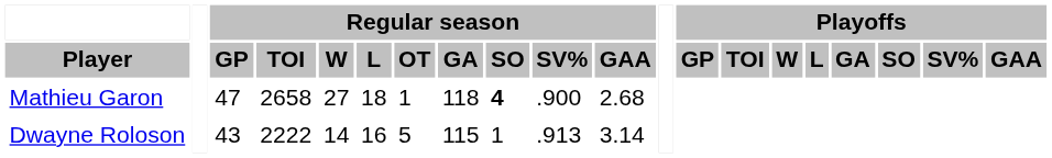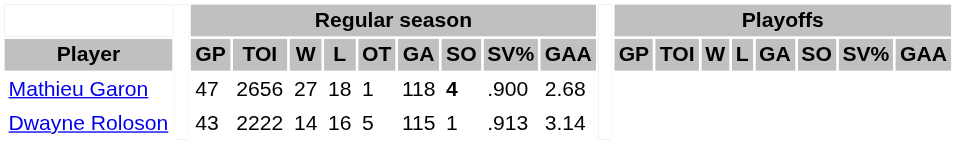 <table BORDER="0" CELLPADDING="3" CELLSPACING="2" ID="Table1">
 <tr ALIGN="center" bgcolor="#c0c0c0">
 <th ALIGN="center" colspan="1" bgcolor="#ffffff"> </th>
 <th ALIGN="center" rowspan="99" bgcolor="#ffffff"> </th>
 <th ALIGN="center" colspan="9">Regular season</th>
 <th ALIGN="center" rowspan="99" bgcolor="#ffffff"> </th>
 <th ALIGN="center" colspan="8">Playoffs</th>
 </tr>
 <tr ALIGN="center" bgcolor="#c0c0c0">
 <th ALIGN="center">Player</th>
 <th ALIGN="center">GP</th>
 <th ALIGN="center">TOI</th>
 <th ALIGN="center">W</th>
 <th ALIGN="center">L</th>
 <th ALIGN="center">OT</th>
 <th ALIGN="center">GA</th>
 <th ALIGN="center">SO</th>
 <th ALIGN="center">SV%</th>
 <th ALIGN="center">GAA</th>
 <th ALIGN="center">GP</th>
 <th ALIGN="center">TOI</th>
 <th ALIGN="center">W</th>
 <th ALIGN="center">L</th>
 <th ALIGN="center">GA</th>
 <th ALIGN="center">SO</th>
 <th ALIGN="center">SV%</th>
 <th ALIGN="center">GAA</th>
 </tr>
 <tr>
 <td><a href='#'>Mathieu Garon</a></td>
 <td>47</td>
-<td>2658</td>
+<td>2656</td>
 <td>27</td>
 <td>18</td>
 <td>1</td>
 <td>118</td>
 <td><strong>4</strong></td>
 <td>.900</td>
 <td>2.68</td>
 </tr>
 <tr>
 <td><a href='#'>Dwayne Roloson</a></td>
 <td>43</td>
 <td>2222</td>
 <td>14</td>
 <td>16</td>
 <td>5</td>
 <td>115</td>
 <td>1</td>
 <td>.913</td>
 <td>3.14</td>
 </tr>
 </table>
